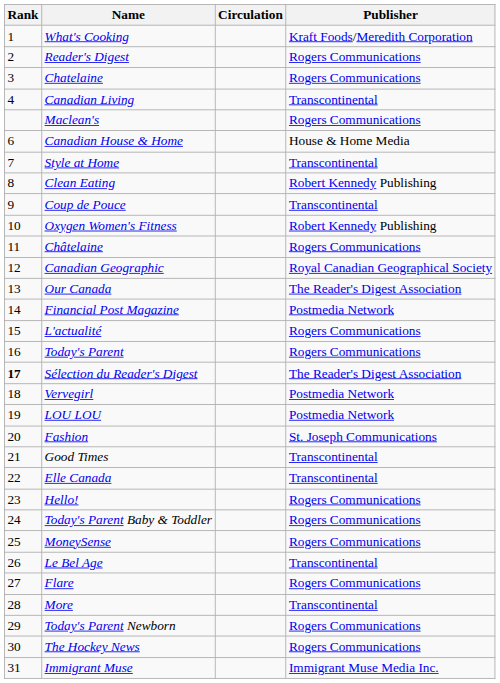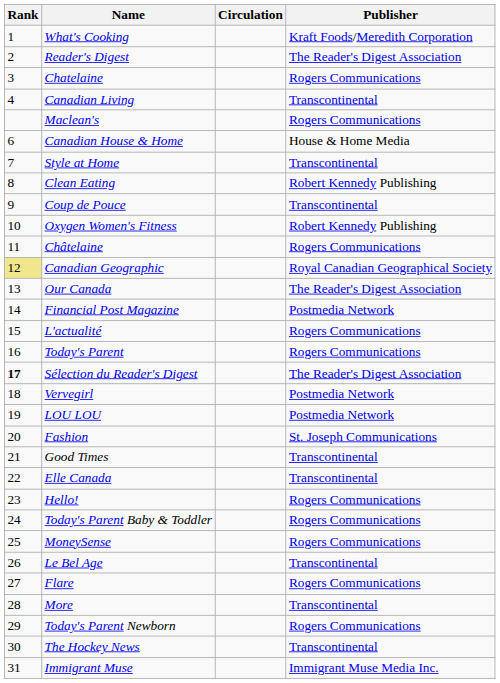 <table class="wikitable sortable">
 <tr>
 <th>Rank</th>
 <th>Name</th>
 <th>Circulation</th>
 <th>Publisher</th>
 </tr>
 <tr>
 <td>1</td>
 <td><em><a href='#'>What's Cooking</a></em></td>
 <td></td>
 <td><a href='#'>Kraft Foods</a>/<a href='#'>Meredith Corporation</a></td>
 </tr>
 <tr>
 <td>2</td>
 <td><em><a href='#'>Reader's Digest</a></em></td>
 <td></td>
-<td><a href='#'>Rogers Communications</a></td>
+<td><a href='#'>The Reader's Digest Association</a></td>
 </tr>
 <tr>
 <td>3</td>
 <td><em><a href='#'>Chatelaine</a></em></td>
 <td></td>
 <td><a href='#'>Rogers Communications</a></td>
 </tr>
 <tr>
 <td>4</td>
 <td><em><a href='#'>Canadian Living</a></em></td>
 <td></td>
 <td><a href='#'>Transcontinental</a></td>
 </tr>
 <tr>
 <td></td>
 <td><em><a href='#'>Maclean's</a></em></td>
 <td></td>
 <td><a href='#'>Rogers Communications</a></td>
 </tr>
 <tr>
 <td>6</td>
 <td><em><a href='#'>Canadian House & Home</a></em></td>
 <td></td>
 <td>House & Home Media</td>
 </tr>
 <tr>
 <td>7</td>
 <td><em><a href='#'>Style at Home</a></em></td>
 <td></td>
 <td><a href='#'>Transcontinental</a></td>
 </tr>
 <tr>
 <td>8</td>
 <td><em><a href='#'>Clean Eating</a></em></td>
 <td></td>
 <td><a href='#'>Robert Kennedy</a> Publishing</td>
 </tr>
 <tr>
 <td>9</td>
 <td><em><a href='#'>Coup de Pouce</a></em></td>
 <td></td>
 <td><a href='#'>Transcontinental</a></td>
 </tr>
 <tr>
 <td>10</td>
 <td><em><a href='#'>Oxygen Women's Fitness</a></em></td>
 <td></td>
 <td><a href='#'>Robert Kennedy</a> Publishing</td>
 </tr>
 <tr>
 <td>11</td>
 <td><em><a href='#'>Châtelaine</a></em></td>
 <td></td>
 <td><a href='#'>Rogers Communications</a></td>
 </tr>
 <tr>
-<td>12</td>
+<td style="background: khaki;">12</td>
 <td><em><a href='#'>Canadian Geographic</a></em></td>
 <td></td>
 <td><a href='#'>Royal Canadian Geographical Society</a></td>
 </tr>
 <tr>
 <td>13</td>
 <td><em><a href='#'>Our Canada</a></em></td>
 <td></td>
 <td><a href='#'>The Reader's Digest Association</a></td>
 </tr>
 <tr>
 <td>14</td>
 <td><em><a href='#'>Financial Post Magazine</a></em></td>
 <td></td>
 <td><a href='#'>Postmedia Network</a></td>
 </tr>
 <tr>
 <td>15</td>
 <td><em><a href='#'>L'actualité</a></em></td>
 <td></td>
 <td><a href='#'>Rogers Communications</a></td>
 </tr>
 <tr>
 <td>16</td>
 <td><em><a href='#'>Today's Parent</a></em></td>
 <td></td>
 <td><a href='#'>Rogers Communications</a></td>
 </tr>
 <tr>
 <td><strong>17</strong></td>
 <td><em><a href='#'>Sélection du Reader's Digest</a></em></td>
 <td></td>
 <td><a href='#'>The Reader's Digest Association</a></td>
 </tr>
 <tr>
 <td>18</td>
 <td><em><a href='#'>Vervegirl</a></em></td>
 <td></td>
 <td><a href='#'>Postmedia Network</a></td>
 </tr>
 <tr>
 <td>19</td>
 <td><em><a href='#'>LOU LOU</a></em></td>
 <td></td>
 <td><a href='#'>Postmedia Network</a></td>
 </tr>
 <tr>
 <td>20</td>
 <td><em><a href='#'>Fashion</a></em></td>
 <td></td>
 <td><a href='#'>St. Joseph Communications</a></td>
 </tr>
 <tr>
 <td>21</td>
 <td><em>Good Times</em></td>
 <td></td>
 <td><a href='#'>Transcontinental</a></td>
 </tr>
 <tr>
 <td>22</td>
 <td><em><a href='#'>Elle Canada</a></em></td>
 <td></td>
 <td><a href='#'>Transcontinental</a></td>
 </tr>
 <tr>
 <td>23</td>
 <td><em><a href='#'>Hello!</a></em></td>
 <td></td>
 <td><a href='#'>Rogers Communications</a></td>
 </tr>
 <tr>
 <td>24</td>
 <td><em><a href='#'>Today's Parent</a> Baby & Toddler</em></td>
 <td></td>
 <td><a href='#'>Rogers Communications</a></td>
 </tr>
 <tr>
 <td>25</td>
 <td><em><a href='#'>MoneySense</a></em></td>
 <td></td>
 <td><a href='#'>Rogers Communications</a></td>
 </tr>
 <tr>
 <td>26</td>
 <td><em><a href='#'>Le Bel Age</a></em></td>
 <td></td>
 <td><a href='#'>Transcontinental</a></td>
 </tr>
 <tr>
 <td>27</td>
 <td><em><a href='#'>Flare</a></em></td>
 <td></td>
 <td><a href='#'>Rogers Communications</a></td>
 </tr>
 <tr>
 <td>28</td>
 <td><em><a href='#'>More</a></em></td>
 <td></td>
 <td><a href='#'>Transcontinental</a></td>
 </tr>
 <tr>
 <td>29</td>
 <td><em><a href='#'>Today's Parent</a> Newborn</em></td>
 <td></td>
 <td><a href='#'>Rogers Communications</a></td>
 </tr>
 <tr>
 <td>30</td>
 <td><em><a href='#'>The Hockey News</a></em></td>
 <td></td>
-<td><a href='#'>Rogers Communications</a></td>
+<td><a href='#'>Transcontinental</a></td>
 </tr>
 <tr>
 <td>31</td>
 <td><em><a href='#'>Immigrant Muse</a></em></td>
 <td></td>
 <td><a href='#'>Immigrant Muse Media Inc.</a></td>
 </tr>
 </table>
